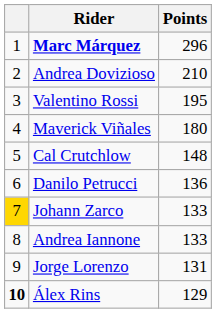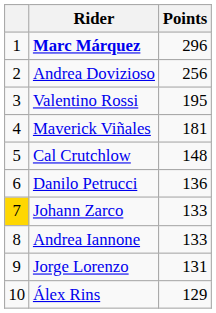 <table class="wikitable" style="font-size: 95%;">
 <tr>
 <th></th>
 <th>Rider</th>
 <th>Points</th>
 </tr>
 <tr>
 <td align=center>1</td>
 <td> <strong><a href='#'>Marc Márquez</a></strong></td>
 <td align=right>296</td>
 </tr>
 <tr>
 <td align=center>2</td>
 <td> <a href='#'>Andrea Dovizioso</a></td>
-<td align=right>210</td>
+<td align=right>256</td>
 </tr>
 <tr>
 <td align=center>3</td>
 <td> <a href='#'>Valentino Rossi</a></td>
 <td align=right>195</td>
 </tr>
 <tr>
 <td align=center>4</td>
 <td> <a href='#'>Maverick Viñales</a></td>
-<td align=right>180</td>
+<td align=right>181</td>
 </tr>
 <tr>
 <td align=center>5</td>
 <td> <a href='#'>Cal Crutchlow</a></td>
 <td align=right>148</td>
 </tr>
 <tr>
 <td align=center>6</td>
 <td> <a href='#'>Danilo Petrucci</a></td>
 <td align=right>136</td>
 </tr>
 <tr>
 <td align=center style="background: gold;">7</td>
 <td> <a href='#'>Johann Zarco</a></td>
 <td align=right>133</td>
 </tr>
 <tr>
 <td align=center>8</td>
 <td> <a href='#'>Andrea Iannone</a></td>
 <td align=right>133</td>
 </tr>
 <tr>
 <td align=center>9</td>
 <td> <a href='#'>Jorge Lorenzo</a></td>
 <td align=right>131</td>
 </tr>
 <tr>
-<td align=center><strong>10</strong></td>
+<td align=center>10</td>
 <td> <a href='#'>Álex Rins</a></td>
 <td align=right>129</td>
 </tr>
 </table>
